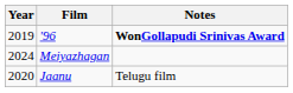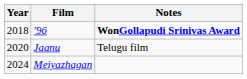 <table class="wikitable sortable">
 <tr>
 <th>Year</th>
 <th>Film</th>
 <th>Notes</th>
 </tr>
 <tr>
-<td>2019</td>
+<td>2018</td>
 <td><em><a href='#'>'96</a></em></td>
 <td><strong>Won<a href='#'>Gollapudi Srinivas Award</a></strong></td>
+</tr>
+<tr>
+<td>2020</td>
+<td><em><a href='#'>Jaanu</a></em></td>
+<td>Telugu film</td>
 </tr>
 <tr>
 <td>2024</td>
 <td><em><a href='#'>Meiyazhagan</a></em></td>
 <td></td>
 </tr>
-<tr>
-<td>2020</td>
-<td><em><a href='#'>Jaanu</a></em></td>
-<td>Telugu film</td>
-</tr>
 </table>
